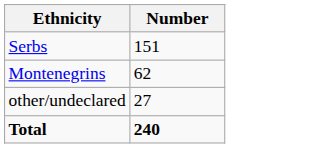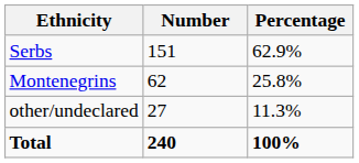 <table class="wikitable">
 <tr>
 <th width="100px">Ethnicity</th>
 <th width="80px">Number</th>
+<th width="80px">Percentage</th>
 </tr>
 <tr>
 <td><a href='#'>Serbs</a></td>
 <td>151</td>
+<td>62.9%</td>
 </tr>
 <tr>
 <td><a href='#'>Montenegrins</a></td>
 <td>62</td>
+<td>25.8%</td>
 </tr>
 <tr>
 <td>other/undeclared</td>
 <td>27</td>
+<td>11.3%</td>
 </tr>
 <tr>
 <td><strong>Total</strong></td>
 <td><strong>240</strong></td>
+<td><strong>100%</strong></td>
 </tr>
 </table>
